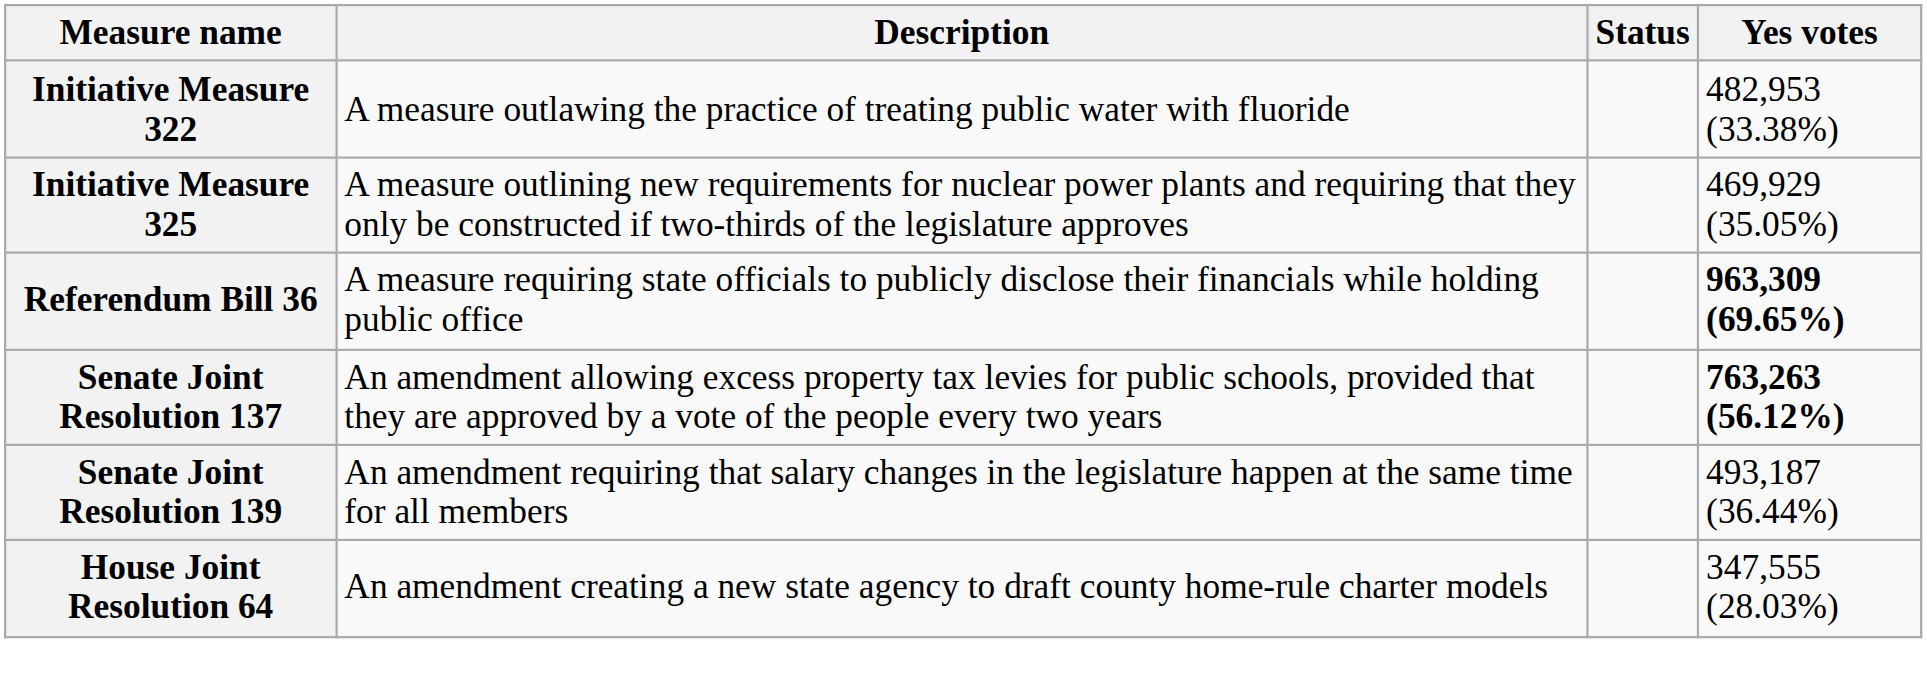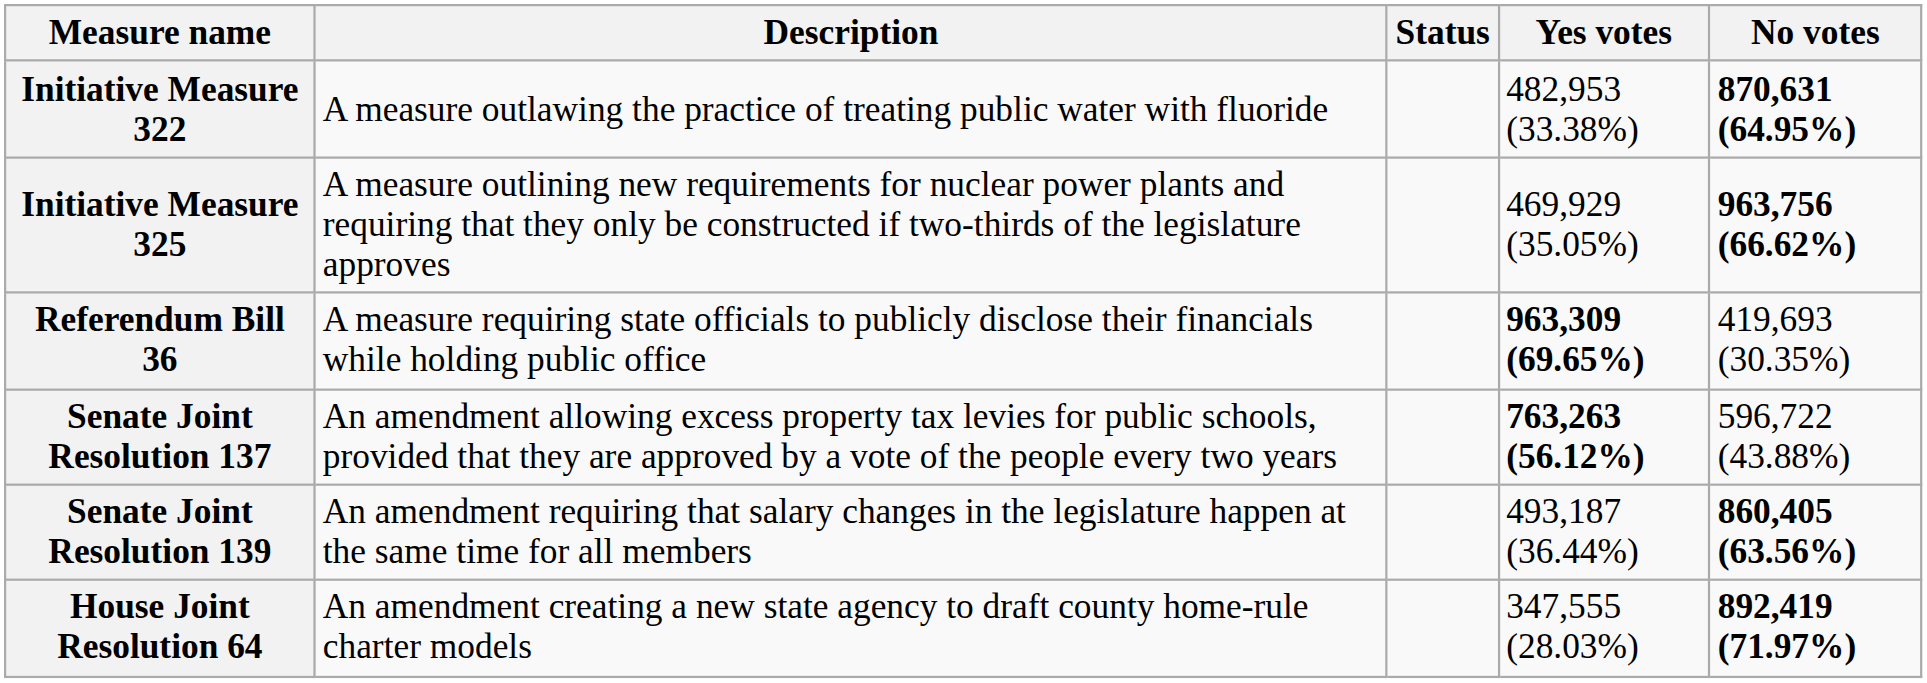 <table class="wikitable sortable plainrowheaders">
 <tr>
 <th scope=col>Measure name</th>
 <th scope=col class=unsortable>Description</th>
 <th scope=col>Status</th>
 <th scope=col>Yes votes</th>
+<th scope=col>No votes</th>
 </tr>
 <tr>
 <th scope=row>Initiative Measure 322</th>
 <td>A measure outlawing the practice of treating public water with fluoride</td>
 <td></td>
 <td>482,953 (33.38%)</td>
+<td><strong>870,631 (64.95%)</strong></td>
 </tr>
 <tr>
 <th scope=row>Initiative Measure 325</th>
 <td>A measure outlining new requirements for nuclear power plants and requiring that they only be constructed if two-thirds of the legislature approves</td>
 <td></td>
 <td>469,929 (35.05%)</td>
+<td><strong>963,756 (66.62%)</strong></td>
 </tr>
 <tr>
 <th scope=row>Referendum Bill 36</th>
 <td>A measure requiring state officials to publicly disclose their financials while holding public office</td>
 <td></td>
 <td><strong>963,309 (69.65%)</strong></td>
+<td>419,693 (30.35%)</td>
 </tr>
 <tr>
 <th scope=row>Senate Joint Resolution 137</th>
 <td>An amendment allowing excess property tax levies for public schools, provided that they are approved by a vote of the people every two years</td>
 <td></td>
 <td><strong>763,263 (56.12%)</strong></td>
+<td>596,722 (43.88%)</td>
 </tr>
 <tr>
 <th scope=row>Senate Joint Resolution 139</th>
 <td>An amendment requiring that salary changes in the legislature happen at the same time for all members</td>
 <td></td>
 <td>493,187 (36.44%)</td>
+<td><strong>860,405 (63.56%)</strong></td>
 </tr>
 <tr>
 <th scope=row>House Joint Resolution 64</th>
 <td>An amendment creating a new state agency to draft county home-rule charter models</td>
 <td></td>
 <td>347,555 (28.03%)</td>
+<td><strong>892,419 (71.97%)</strong></td>
 </tr>
 </table>
